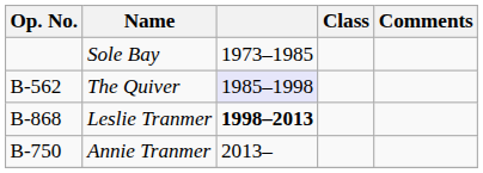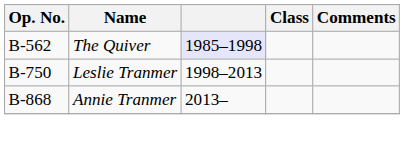 <table class="wikitable">
 <tr>
 <th>Op. No.</th>
 <th>Name</th>
 <th></th>
 <th>Class</th>
 <th>Comments</th>
 </tr>
 <tr>
-<td></td>
-<td><em>Sole Bay</em></td>
-<td>1973–1985</td>
-<td></td>
-<td></td>
-</tr>
-<tr>
 <td>B-562</td>
 <td><em>The Quiver</em></td>
 <td style="background: lavender;">1985–1998</td>
 <td></td>
 <td></td>
 </tr>
 <tr>
-<td>B-868</td>
+<td>B-750</td>
 <td><em>Leslie Tranmer</em></td>
-<td><strong>1998–2013</strong></td>
+<td>1998–2013</td>
 <td></td>
 <td></td>
 </tr>
 <tr>
-<td>B-750</td>
+<td>B-868</td>
 <td><em>Annie Tranmer</em></td>
 <td>2013–</td>
 <td></td>
 <td></td>
 </tr>
 <tr>
 </tr>
 </table>
